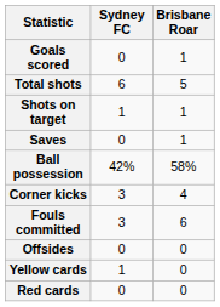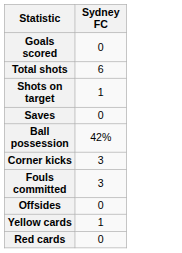 <table class="wikitable plainrowheaders" style="text-align:center">
 <tr>
 <th scope="col" style="width:100px">Statistic</th>
 <th scope="col" style="width:70px">Sydney FC</th>
-<th scope="col" style="width:70px">Brisbane Roar</th>
 </tr>
 <tr>
 <th scope=row>Goals scored</th>
 <td>0</td>
-<td>1</td>
 </tr>
 <tr>
 <th scope=row>Total shots</th>
 <td>6</td>
-<td>5</td>
 </tr>
 <tr>
 <th scope=row>Shots on target</th>
-<td>1</td>
 <td>1</td>
 </tr>
 <tr>
 <th scope=row>Saves</th>
 <td>0</td>
-<td>1</td>
 </tr>
 <tr>
 <th scope=row>Ball possession</th>
 <td>42%</td>
-<td>58%</td>
 </tr>
 <tr>
 <th scope=row>Corner kicks</th>
 <td>3</td>
-<td>4</td>
 </tr>
 <tr>
 <th scope=row>Fouls committed</th>
 <td>3</td>
-<td>6</td>
 </tr>
 <tr>
 <th scope=row>Offsides</th>
-<td>0</td>
 <td>0</td>
 </tr>
 <tr>
 <th scope=row>Yellow cards</th>
 <td>1</td>
-<td>0</td>
 </tr>
 <tr>
 <th scope=row>Red cards</th>
 <td>0</td>
-<td>0</td>
 </tr>
 </table>
